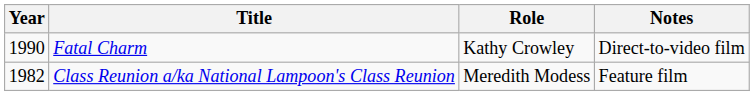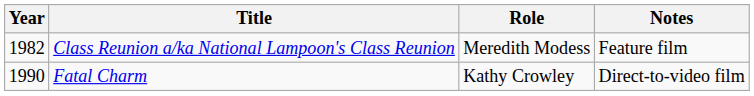 <table class="wikitable">
 <tr>
 <th>Year</th>
 <th>Title</th>
 <th>Role</th>
 <th>Notes</th>
 </tr>
 <tr>
+<td>1982</td>
+<td><em><a href='#'>Class Reunion a/ka National Lampoon's Class Reunion</a></em></td>
+<td>Meredith Modess</td>
+<td>Feature film</td>
+</tr>
+<tr>
 <td>1990</td>
 <td><em><a href='#'>Fatal Charm</a></em></td>
 <td>Kathy Crowley</td>
 <td>Direct-to-video film</td>
 </tr>
-<tr>
-<td>1982</td>
-<td><em><a href='#'>Class Reunion a/ka National Lampoon's Class Reunion</a></em></td>
-<td>Meredith Modess</td>
-<td>Feature film</td>
-</tr>
 </table>
